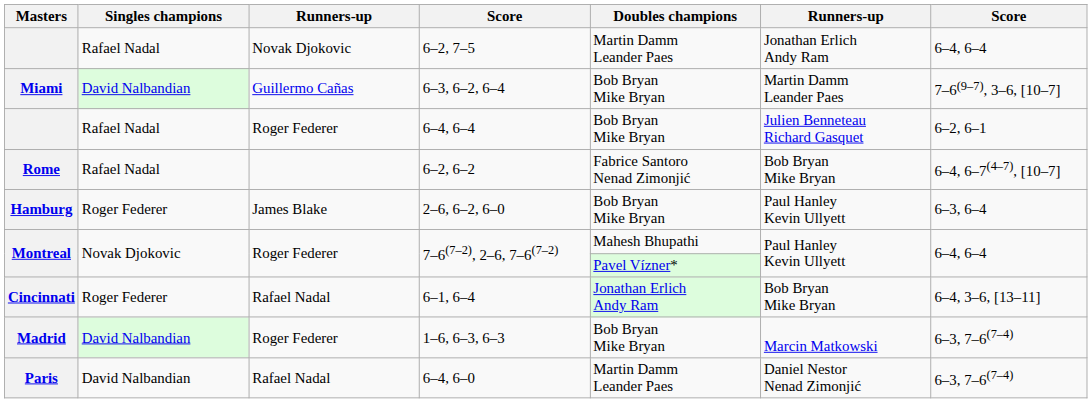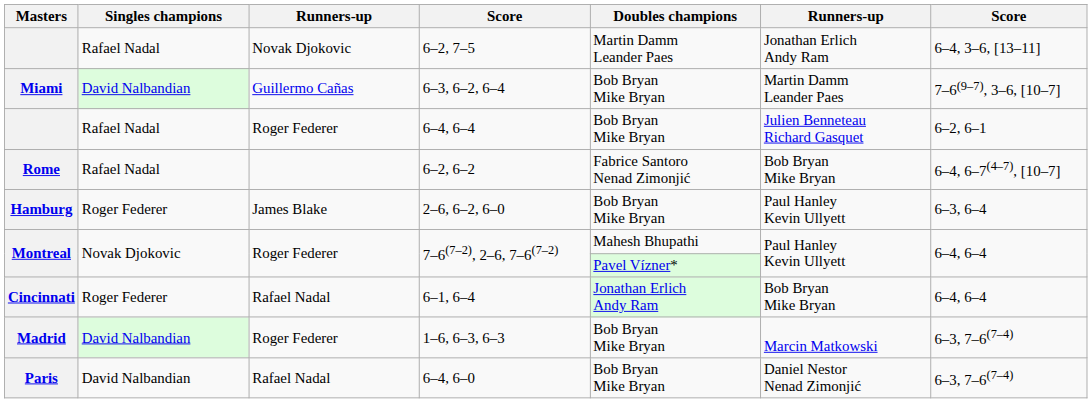 <table class="wikitable plainrowheaders">
 <tr>
 <th scope="col">Masters</th>
 <th scope="col" style="width:11em">Singles champions</th>
 <th scope="col" style="width:11em">Runners-up</th>
 <th scope="col" style="width:11em">Score</th>
 <th scope="col" style="width:11em">Doubles champions</th>
 <th scope="col" style="width:11em">Runners-up</th>
 <th scope="col" style="width:10em">Score</th>
 </tr>
 <tr>
 <th scope="row"><br></th>
 <td> Rafael Nadal</td>
 <td> Novak Djokovic</td>
 <td>6–2, 7–5</td>
 <td> Martin Damm <br>  Leander Paes</td>
 <td> Jonathan Erlich <br>  Andy Ram</td>
-<td>6–4, 6–4</td>
+<td>6–4, 3–6, [13–11]</td>
 </tr>
 <tr>
 <th scope="row"><a href='#'><strong>Miami</strong></a><br></th>
 <td style="background-color: #ddfddd"> <a href='#'>David Nalbandian</a></td>
 <td> <a href='#'>Guillermo Cañas</a></td>
 <td>6–3, 6–2, 6–4</td>
 <td> Bob Bryan <br>  Mike Bryan</td>
 <td> Martin Damm <br>  Leander Paes</td>
 <td>7–6<sup>(9–7)</sup>, 3–6, [10–7]</td>
 </tr>
 <tr>
 <th scope="row"><br></th>
 <td> Rafael Nadal</td>
 <td> Roger Federer</td>
 <td>6–4, 6–4</td>
 <td> Bob Bryan <br>  Mike Bryan</td>
 <td> <a href='#'>Julien Benneteau</a> <br>  <a href='#'>Richard Gasquet</a></td>
 <td>6–2, 6–1</td>
 </tr>
 <tr>
 <th scope="row"><a href='#'><strong>Rome</strong></a><br></th>
 <td> Rafael Nadal</td>
 <td></td>
 <td>6–2, 6–2</td>
 <td> Fabrice Santoro <br>  Nenad Zimonjić</td>
 <td> Bob Bryan <br>  Mike Bryan</td>
 <td>6–4, 6–7<sup>(4–7)</sup>, [10–7]</td>
 </tr>
 <tr>
 <th scope="row"><a href='#'><strong>Hamburg</strong></a><br></th>
 <td> Roger Federer</td>
 <td> James Blake</td>
 <td>2–6, 6–2, 6–0</td>
 <td> Bob Bryan <br>  Mike Bryan</td>
 <td> Paul Hanley <br>  Kevin Ullyett</td>
 <td>6–3, 6–4</td>
 </tr>
 <tr>
 <th scope="row" rowspan=2><a href='#'><strong>Montreal</strong></a><br></th>
 <td rowspan=2> Novak Djokovic</td>
 <td rowspan=2> Roger Federer</td>
 <td rowspan=2>7–6<sup>(7–2)</sup>, 2–6, 7–6<sup>(7–2)</sup></td>
 <td> Mahesh Bhupathi</td>
 <td rowspan=2> Paul Hanley <br>  Kevin Ullyett</td>
 <td rowspan=2>6–4, 6–4</td>
 </tr>
 <tr>
 <td style="background-color: #ddfddd"> <a href='#'>Pavel Vízner</a>*</td>
 </tr>
 <tr>
 <th scope="row"><a href='#'><strong>Cincinnati</strong></a><br></th>
 <td> Roger Federer</td>
 <td> Rafael Nadal</td>
 <td>6–1, 6–4</td>
 <td style="background-color: #ddfddd"> <a href='#'>Jonathan Erlich</a> <br>  <a href='#'>Andy Ram</a></td>
 <td> Bob Bryan <br>  Mike Bryan</td>
-<td>6–4, 3–6, [13–11]</td>
+<td>6–4, 6–4</td>
 </tr>
 <tr>
 <th scope="row"><a href='#'><strong>Madrid</strong></a><br></th>
 <td style="background-color: #ddfddd"> <a href='#'>David Nalbandian</a></td>
 <td> Roger Federer</td>
 <td>1–6, 6–3, 6–3</td>
 <td> Bob Bryan <br>  Mike Bryan</td>
 <td><br>  <a href='#'>Marcin Matkowski</a></td>
 <td>6–3, 7–6<sup>(7–4)</sup></td>
 </tr>
 <tr>
 <th scope="row"><a href='#'><strong>Paris</strong></a><br></th>
 <td> David Nalbandian</td>
 <td> Rafael Nadal</td>
 <td>6–4, 6–0</td>
-<td> Martin Damm <br>  Leander Paes</td>
+<td> Bob Bryan <br>  Mike Bryan</td>
 <td> Daniel Nestor <br>  Nenad Zimonjić</td>
 <td>6–3, 7–6<sup>(7–4)</sup></td>
 </tr>
 </table>
